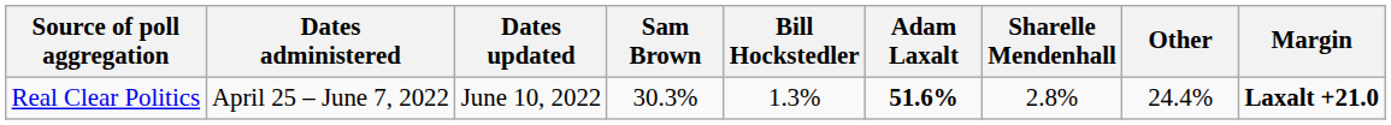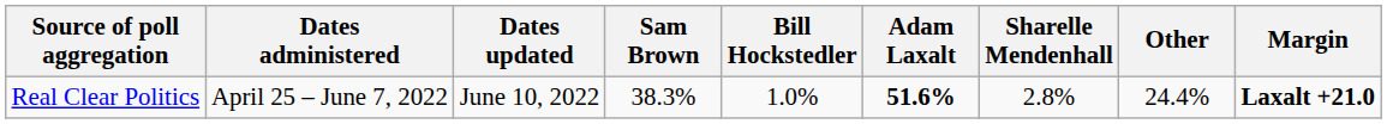 <table class="wikitable sortable" style="text-align:center;font-size:90%;line-height:17px">
 <tr>
 <th>Source of poll<br>aggregation</th>
 <th>Dates<br>administered</th>
 <th>Dates<br>updated</th>
 <th style="width:60px;">Sam<br>Brown</th>
 <th style="width:60px;">Bill<br>Hockstedler</th>
 <th style="width:60px;">Adam<br>Laxalt</th>
 <th style="width:60px;">Sharelle<br>Mendenhall</th>
 <th style="width:60px;">Other<br></th>
 <th>Margin</th>
 </tr>
 <tr>
 <td><a href='#'>Real Clear Politics</a></td>
 <td>April 25 – June 7, 2022</td>
 <td>June 10, 2022</td>
-<td>30.3%</td>
-<td>1.3%</td>
+<td>38.3%</td>
+<td>1.0%</td>
 <td><strong>51.6%</strong></td>
 <td>2.8%</td>
 <td>24.4%</td>
 <td><strong>Laxalt +21.0</strong></td>
 </tr>
 </table>
